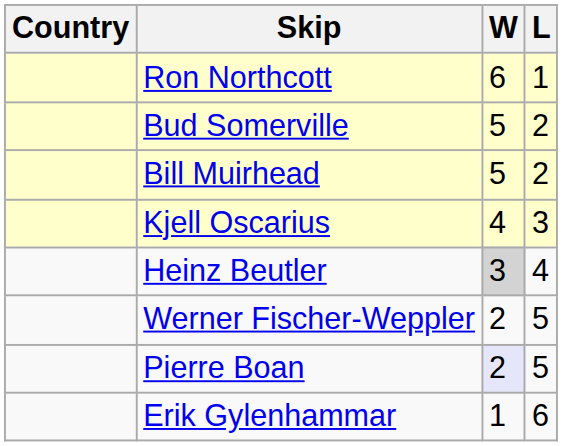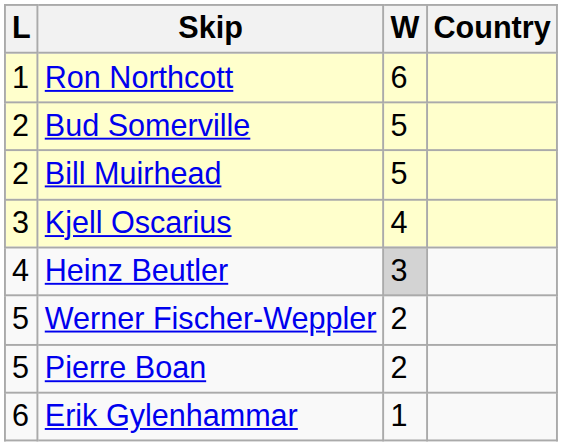 <table class="wikitable">
 <tr>
-<th>Country</th>
+<th>L</th>
 <th>Skip</th>
 <th>W</th>
-<th>L</th>
+<th>Country</th>
 </tr>
 <tr bgcolor="#ffffcc">
-<td></td>
+<td>1</td>
 <td><a href='#'>Ron Northcott</a></td>
 <td>6</td>
-<td>1</td>
+<td></td>
 </tr>
 <tr bgcolor="#ffffcc">
-<td></td>
+<td>2</td>
 <td><a href='#'>Bud Somerville</a></td>
 <td>5</td>
-<td>2</td>
+<td></td>
 </tr>
 <tr bgcolor="#ffffcc">
-<td></td>
+<td>2</td>
 <td><a href='#'>Bill Muirhead</a></td>
 <td>5</td>
-<td>2</td>
+<td></td>
 </tr>
 <tr bgcolor="#ffffcc">
-<td></td>
+<td>3</td>
 <td><a href='#'>Kjell Oscarius</a></td>
 <td>4</td>
-<td>3</td>
+<td></td>
 </tr>
 <tr>
-<td></td>
+<td>4</td>
 <td><a href='#'>Heinz Beutler</a></td>
 <td style="background: lightgrey;">3</td>
-<td>4</td>
+<td></td>
 </tr>
 <tr>
-<td></td>
+<td>5</td>
 <td><a href='#'>Werner Fischer-Weppler</a></td>
 <td>2</td>
-<td>5</td>
+<td></td>
 </tr>
 <tr>
+<td>5</td>
+<td><a href='#'>Pierre Boan</a></td>
+<td>2</td>
 <td></td>
-<td><a href='#'>Pierre Boan</a></td>
-<td style="background: lavender;">2</td>
-<td>5</td>
 </tr>
 <tr>
-<td></td>
+<td>6</td>
 <td><a href='#'>Erik Gylenhammar</a></td>
 <td>1</td>
-<td>6</td>
+<td></td>
 </tr>
 </table>
